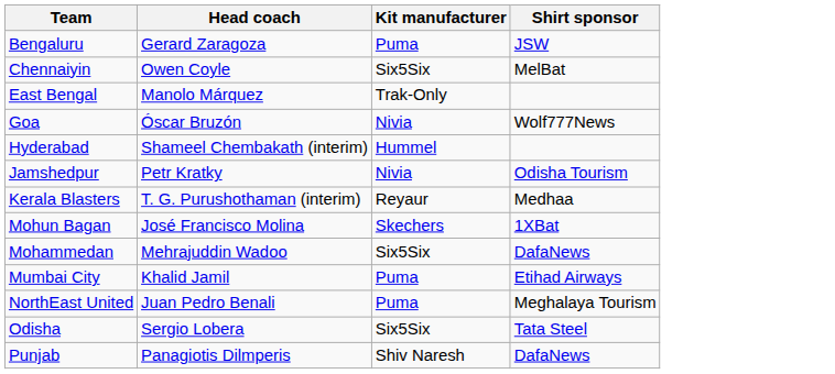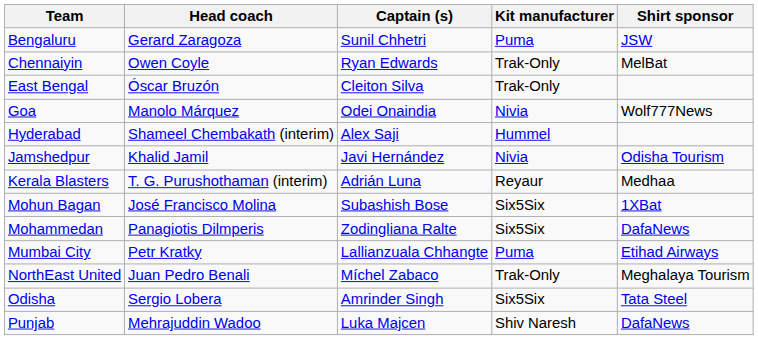 <table class="wikitable sortable">
 <tr>
 <th>Team</th>
 <th>Head coach</th>
+<th>Captain (s)</th>
 <th>Kit manufacturer</th>
 <th>Shirt sponsor</th>
 </tr>
 <tr>
 <td><a href='#'>Bengaluru</a></td>
 <td> <a href='#'>Gerard Zaragoza</a></td>
+<td> <a href='#'>Sunil Chhetri</a></td>
 <td><a href='#'>Puma</a></td>
 <td><a href='#'>JSW</a></td>
 </tr>
 <tr>
 <td><a href='#'>Chennaiyin</a></td>
 <td> <a href='#'>Owen Coyle</a></td>
-<td>Six5Six</td>
+<td> <a href='#'>Ryan Edwards</a></td>
+<td>Trak-Only</td>
 <td>MelBat</td>
 </tr>
 <tr>
 <td><a href='#'>East Bengal</a></td>
-<td> <a href='#'>Manolo Márquez</a></td>
+<td> <a href='#'>Óscar Bruzón</a></td>
+<td> <a href='#'>Cleiton Silva</a></td>
 <td>Trak-Only</td>
 <td></td>
 </tr>
 <tr>
 <td><a href='#'>Goa</a></td>
-<td> <a href='#'>Óscar Bruzón</a></td>
+<td> <a href='#'>Manolo Márquez</a></td>
+<td> <a href='#'>Odei Onaindia</a></td>
 <td><a href='#'>Nivia</a></td>
 <td>Wolf777News</td>
 </tr>
 <tr>
 <td><a href='#'>Hyderabad</a></td>
 <td> <a href='#'>Shameel Chembakath</a> (interim)</td>
+<td> <a href='#'>Alex Saji</a></td>
 <td><a href='#'>Hummel</a></td>
 <td></td>
 </tr>
 <tr>
 <td><a href='#'>Jamshedpur</a></td>
-<td> <a href='#'>Petr Kratky</a></td>
+<td> <a href='#'>Khalid Jamil</a></td>
+<td> <a href='#'>Javi Hernández</a></td>
 <td><a href='#'>Nivia</a></td>
 <td><a href='#'>Odisha Tourism</a></td>
 </tr>
 <tr>
 <td><a href='#'>Kerala Blasters</a></td>
 <td> <a href='#'>T. G. Purushothaman</a> (interim)</td>
+<td> <a href='#'>Adrián Luna</a></td>
 <td>Reyaur</td>
 <td>Medhaa</td>
 </tr>
 <tr>
 <td><a href='#'>Mohun Bagan</a></td>
 <td> <a href='#'>José Francisco Molina</a></td>
-<td><a href='#'>Skechers</a></td>
+<td> <a href='#'>Subashish Bose</a></td>
+<td>Six5Six</td>
 <td><a href='#'>1XBat</a></td>
 </tr>
 <tr>
 <td><a href='#'>Mohammedan</a></td>
-<td> <a href='#'>Mehrajuddin Wadoo</a></td>
+<td> <a href='#'>Panagiotis Dilmperis</a></td>
+<td> <a href='#'>Zodingliana Ralte</a></td>
 <td>Six5Six</td>
 <td><a href='#'>DafaNews</a></td>
 </tr>
 <tr>
 <td><a href='#'>Mumbai City</a></td>
-<td> <a href='#'>Khalid Jamil</a></td>
+<td> <a href='#'>Petr Kratky</a></td>
+<td> <a href='#'>Lallianzuala Chhangte</a></td>
 <td><a href='#'>Puma</a></td>
 <td><a href='#'>Etihad Airways</a></td>
 </tr>
 <tr>
 <td><a href='#'>NorthEast United</a></td>
 <td> <a href='#'>Juan Pedro Benali</a></td>
-<td><a href='#'>Puma</a></td>
+<td> <a href='#'>Míchel Zabaco</a></td>
+<td>Trak-Only</td>
 <td>Meghalaya Tourism</td>
 </tr>
 <tr>
 <td><a href='#'>Odisha</a></td>
 <td> <a href='#'>Sergio Lobera</a></td>
+<td> <a href='#'>Amrinder Singh</a></td>
 <td>Six5Six</td>
 <td><a href='#'>Tata Steel</a></td>
 </tr>
 <tr>
 <td><a href='#'>Punjab</a></td>
-<td> <a href='#'>Panagiotis Dilmperis</a></td>
+<td> <a href='#'>Mehrajuddin Wadoo</a></td>
+<td> <a href='#'>Luka Majcen</a></td>
 <td>Shiv Naresh</td>
 <td><a href='#'>DafaNews</a></td>
 </tr>
 </table>
